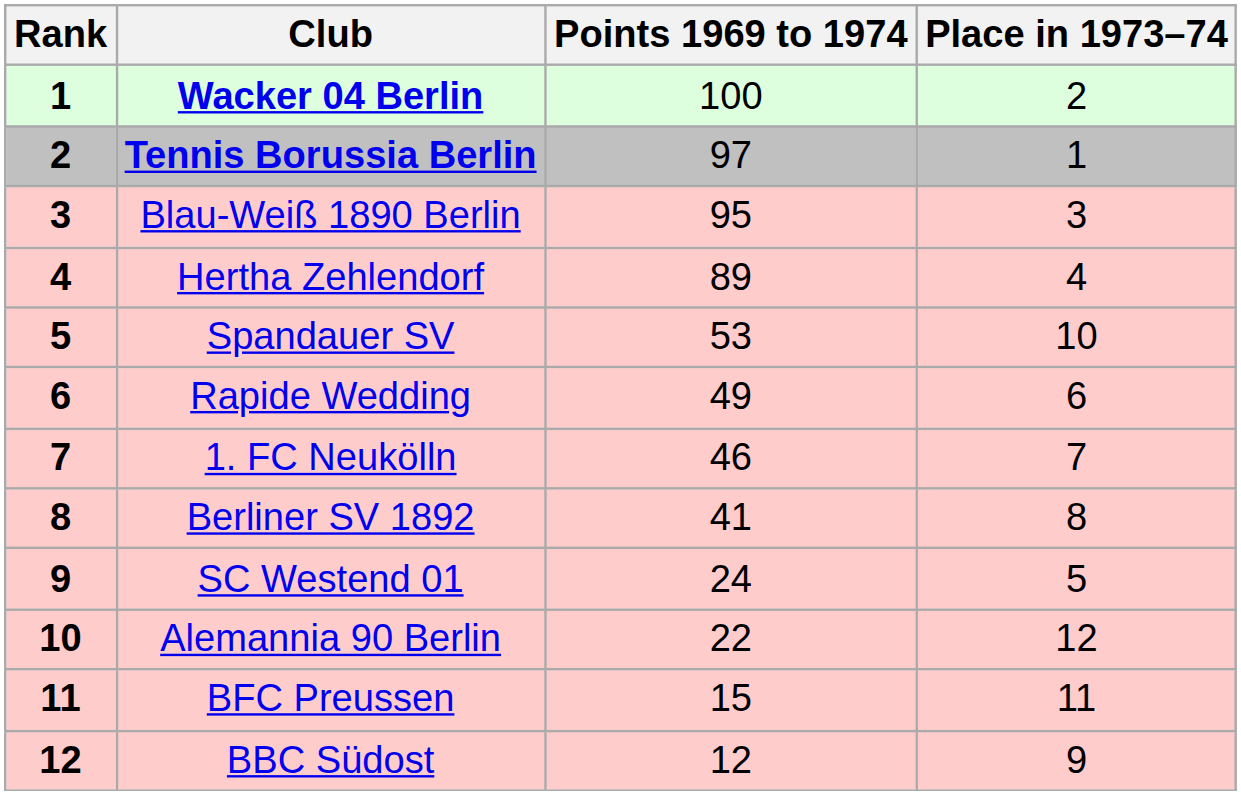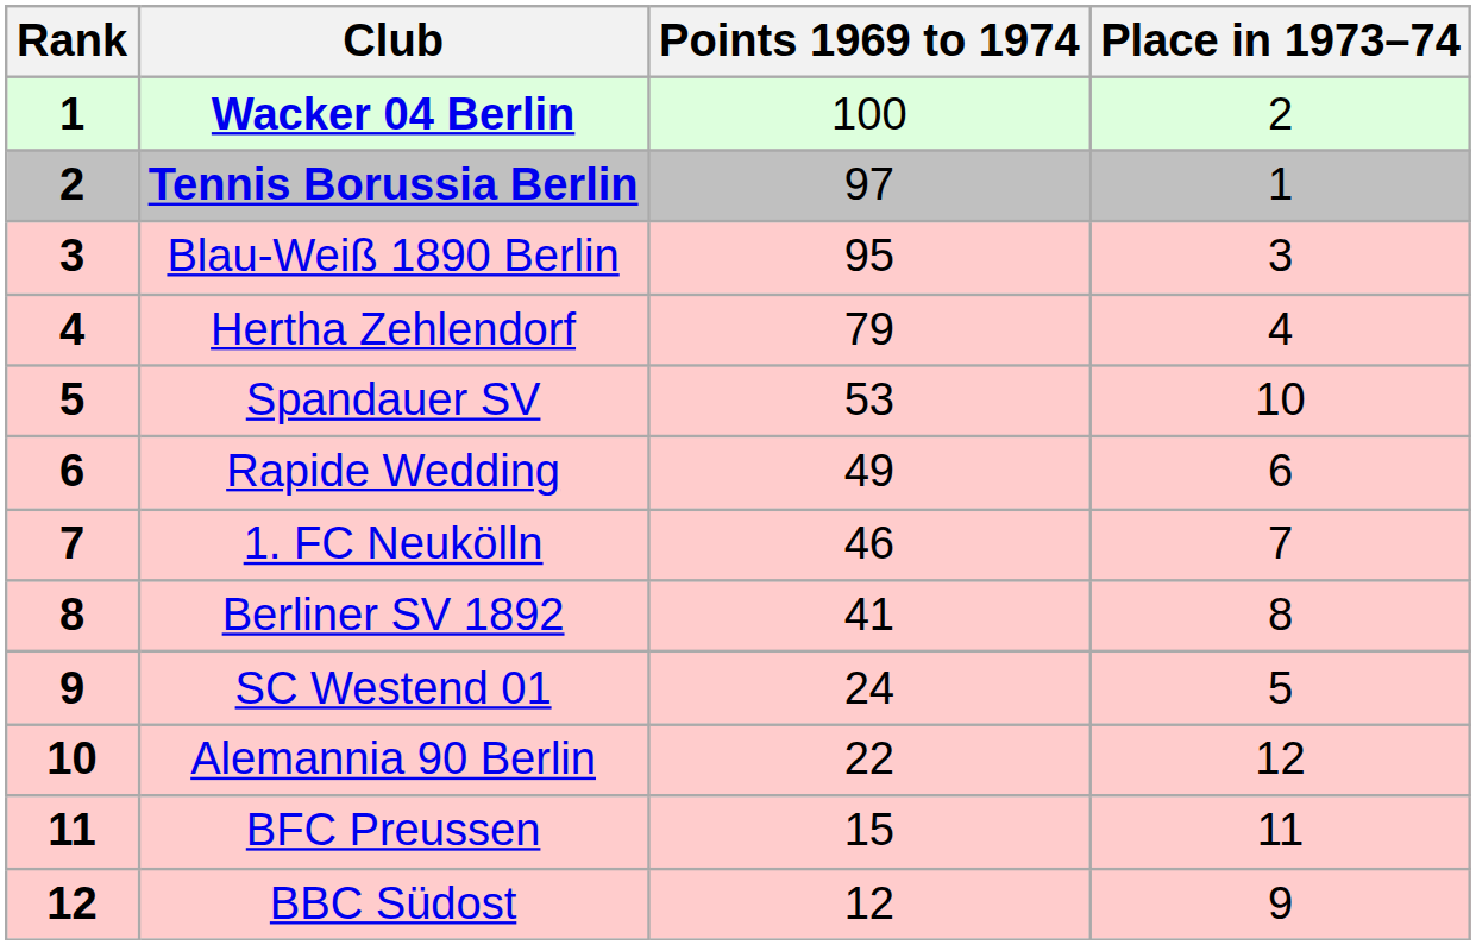 <table class="wikitable sortable">
 <tr align="center" bgcolor="#dfdfdf">
 <th><strong>Rank</strong></th>
 <th><strong>Club</strong></th>
 <th><strong>Points 1969 to 1974</strong></th>
 <th><strong>Place in 1973–74</strong></th>
 </tr>
 <tr align="center">
 <td bgcolor="#ddffdd"><strong>1</strong></td>
 <td bgcolor="#ddffdd"><strong><a href='#'>Wacker 04 Berlin</a></strong></td>
 <td bgcolor="#ddffdd">100</td>
 <td bgcolor="#ddffdd">2</td>
 </tr>
 <tr align="center">
 <td bgcolor="#C0C0C0"><strong>2</strong></td>
 <td bgcolor="#C0C0C0"><strong><a href='#'>Tennis Borussia Berlin</a></strong></td>
 <td bgcolor="#C0C0C0">97</td>
 <td bgcolor="#C0C0C0">1</td>
 </tr>
 <tr align="center">
 <td bgcolor="#ffcccc"><strong>3</strong></td>
 <td bgcolor="#ffcccc"><a href='#'>Blau-Weiß 1890 Berlin</a></td>
 <td bgcolor="#ffcccc">95</td>
 <td bgcolor="#ffcccc">3</td>
 </tr>
 <tr align="center">
 <td bgcolor="#ffcccc"><strong>4</strong></td>
 <td bgcolor="#ffcccc"><a href='#'>Hertha Zehlendorf</a></td>
-<td bgcolor="#ffcccc">89</td>
+<td bgcolor="#ffcccc">79</td>
 <td bgcolor="#ffcccc">4</td>
 </tr>
 <tr align="center">
 <td bgcolor="#ffcccc"><strong>5</strong></td>
 <td bgcolor="#ffcccc"><a href='#'>Spandauer SV</a></td>
 <td bgcolor="#ffcccc">53</td>
 <td bgcolor="#ffcccc">10</td>
 </tr>
 <tr align="center">
 <td bgcolor="#ffcccc"><strong>6</strong></td>
 <td bgcolor="#ffcccc"><a href='#'>Rapide Wedding</a></td>
 <td bgcolor="#ffcccc">49</td>
 <td bgcolor="#ffcccc">6</td>
 </tr>
 <tr align="center">
 <td bgcolor="#ffcccc"><strong>7</strong></td>
 <td bgcolor="#ffcccc"><a href='#'>1. FC Neukölln</a></td>
 <td bgcolor="#ffcccc">46</td>
 <td bgcolor="#ffcccc">7</td>
 </tr>
 <tr align="center">
 <td bgcolor="#ffcccc"><strong>8</strong></td>
 <td bgcolor="#ffcccc"><a href='#'>Berliner SV 1892</a></td>
 <td bgcolor="#ffcccc">41</td>
 <td bgcolor="#ffcccc">8</td>
 </tr>
 <tr align="center">
 <td bgcolor="#ffcccc"><strong>9</strong></td>
 <td bgcolor="#ffcccc"><a href='#'>SC Westend 01</a></td>
 <td bgcolor="#ffcccc">24</td>
 <td bgcolor="#ffcccc">5</td>
 </tr>
 <tr align="center">
 <td bgcolor="#ffcccc"><strong>10</strong></td>
 <td bgcolor="#ffcccc"><a href='#'>Alemannia 90 Berlin</a></td>
 <td bgcolor="#ffcccc">22</td>
 <td bgcolor="#ffcccc">12</td>
 </tr>
 <tr align="center">
 <td bgcolor="#ffcccc"><strong>11</strong></td>
 <td bgcolor="#ffcccc"><a href='#'>BFC Preussen</a></td>
 <td bgcolor="#ffcccc">15</td>
 <td bgcolor="#ffcccc">11</td>
 </tr>
 <tr align="center">
 <td bgcolor="#ffcccc"><strong>12</strong></td>
 <td bgcolor="#ffcccc"><a href='#'>BBC Südost</a></td>
 <td bgcolor="#ffcccc">12</td>
 <td bgcolor="#ffcccc">9</td>
 </tr>
 </table>
